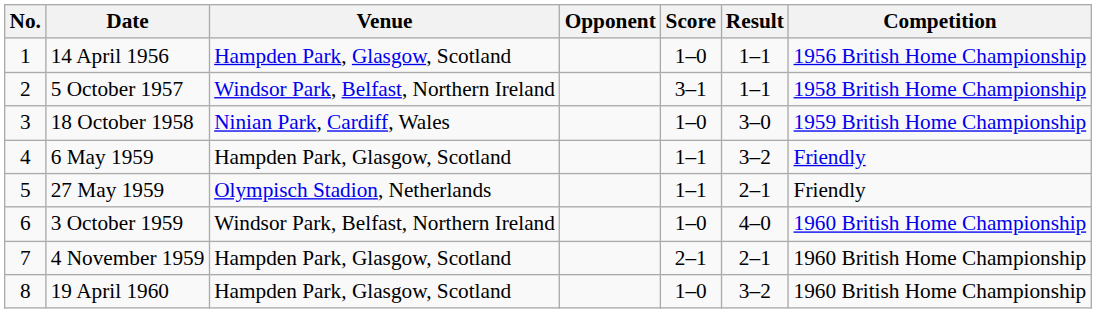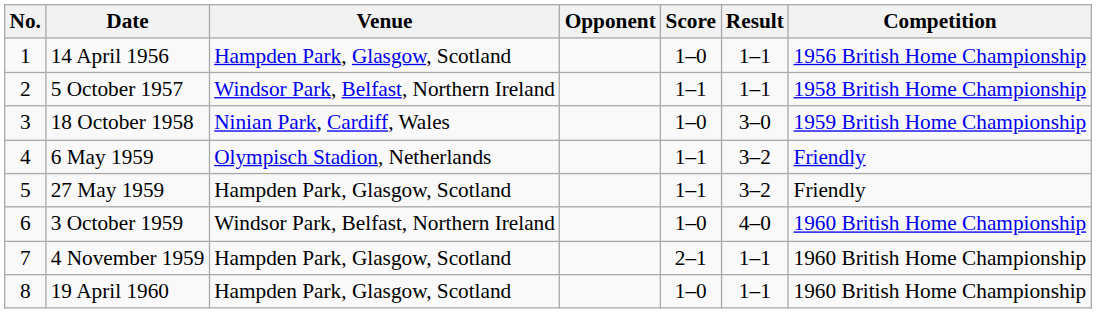 <table class="wikitable sortable" style="text-align:left">
 <tr>
 <th scope="col">No.</th>
 <th scope="col">Date</th>
 <th scope="col">Venue</th>
 <th scope="col">Opponent</th>
 <th scope="col">Score</th>
 <th scope="col">Result</th>
 <th scope="col">Competition</th>
 </tr>
 <tr>
 <td style="text-align:center">1</td>
 <td>14 April 1956</td>
 <td><a href='#'>Hampden Park</a>, <a href='#'>Glasgow</a>, Scotland</td>
 <td></td>
 <td style="text-align:center">1–0</td>
 <td style="text-align:center">1–1</td>
 <td><a href='#'>1956 British Home Championship</a></td>
 </tr>
 <tr>
 <td style="text-align:center">2</td>
 <td>5 October 1957</td>
 <td><a href='#'>Windsor Park</a>, <a href='#'>Belfast</a>, Northern Ireland</td>
 <td></td>
-<td style="text-align:center">3–1</td>
+<td style="text-align:center">1–1</td>
 <td style="text-align:center">1–1</td>
 <td><a href='#'>1958 British Home Championship</a></td>
 </tr>
 <tr>
 <td style="text-align:center">3</td>
 <td>18 October 1958</td>
 <td><a href='#'>Ninian Park</a>, <a href='#'>Cardiff</a>, Wales</td>
 <td></td>
 <td style="text-align:center">1–0</td>
 <td style="text-align:center">3–0</td>
 <td><a href='#'>1959 British Home Championship</a></td>
 </tr>
 <tr>
 <td style="text-align:center">4</td>
 <td>6 May 1959</td>
-<td>Hampden Park, Glasgow, Scotland</td>
+<td><a href='#'>Olympisch Stadion</a>, Netherlands</td>
 <td></td>
 <td style="text-align:center">1–1</td>
 <td style="text-align:center">3–2</td>
 <td><a href='#'>Friendly</a></td>
 </tr>
 <tr>
 <td style="text-align:center">5</td>
 <td>27 May 1959</td>
-<td><a href='#'>Olympisch Stadion</a>, Netherlands</td>
+<td>Hampden Park, Glasgow, Scotland</td>
 <td></td>
 <td style="text-align:center">1–1</td>
-<td style="text-align:center">2–1</td>
+<td style="text-align:center">3–2</td>
 <td>Friendly</td>
 </tr>
 <tr>
 <td style="text-align:center">6</td>
 <td>3 October 1959</td>
 <td>Windsor Park, Belfast, Northern Ireland</td>
 <td></td>
 <td style="text-align:center">1–0</td>
 <td style="text-align:center">4–0</td>
 <td><a href='#'>1960 British Home Championship</a></td>
 </tr>
 <tr>
 <td style="text-align:center">7</td>
 <td>4 November 1959</td>
 <td>Hampden Park, Glasgow, Scotland</td>
 <td></td>
 <td style="text-align:center">2–1</td>
-<td style="text-align:center">2–1</td>
+<td style="text-align:center">1–1</td>
 <td>1960 British Home Championship</td>
 </tr>
 <tr>
 <td style="text-align:center">8</td>
 <td>19 April 1960</td>
 <td>Hampden Park, Glasgow, Scotland</td>
 <td></td>
 <td style="text-align:center">1–0</td>
-<td style="text-align:center">3–2</td>
+<td style="text-align:center">1–1</td>
 <td>1960 British Home Championship</td>
 </tr>
 </table>
